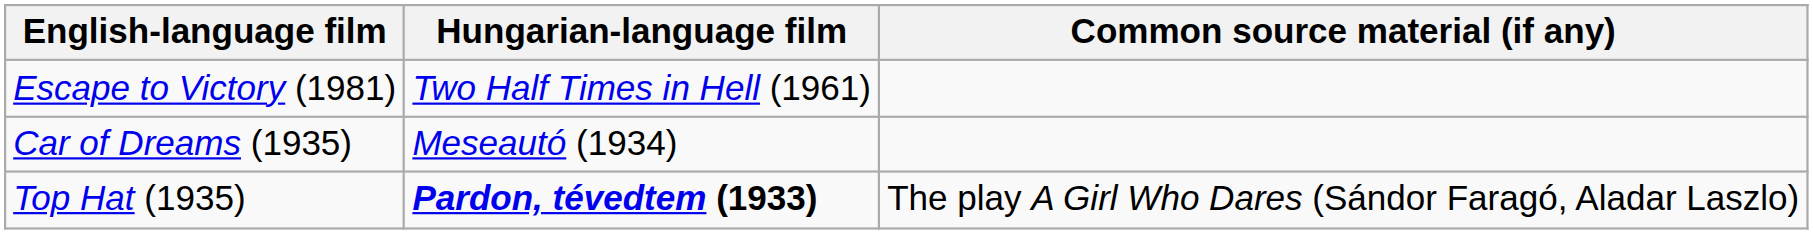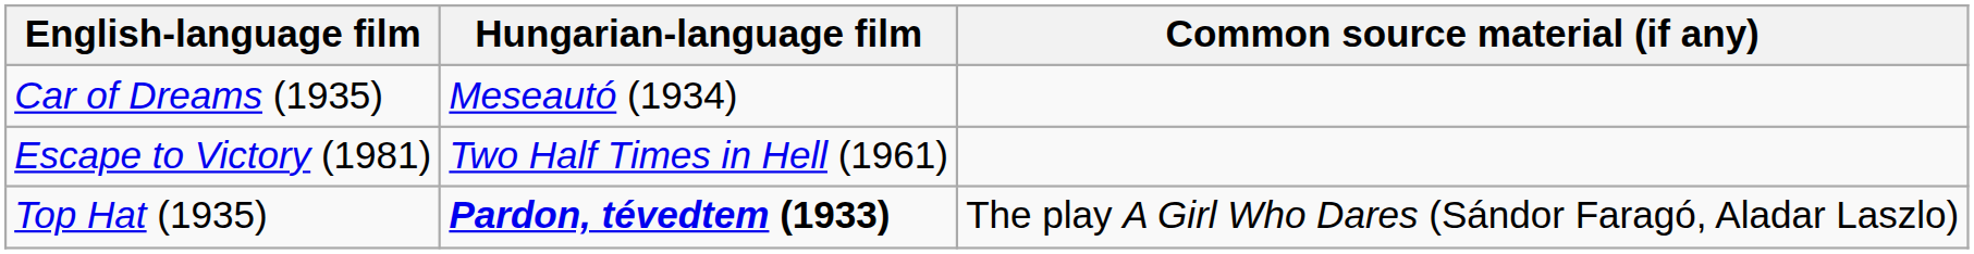 <table class="wikitable">
 <tr>
 <th>English-language film</th>
 <th>Hungarian-language film</th>
 <th>Common source material (if any)</th>
 </tr>
 <tr>
-<td><em><a href='#'>Escape to Victory</a></em> (1981)</td>
-<td><em><a href='#'>Two Half Times in Hell</a></em> (1961)</td>
+<td><em><a href='#'>Car of Dreams</a></em> (1935)</td>
+<td><em><a href='#'>Meseautó</a></em> (1934)</td>
 <td></td>
 </tr>
 <tr>
-<td><em><a href='#'>Car of Dreams</a></em> (1935)</td>
-<td><em><a href='#'>Meseautó</a></em> (1934)</td>
+<td><em><a href='#'>Escape to Victory</a></em> (1981)</td>
+<td><em><a href='#'>Two Half Times in Hell</a></em> (1961)</td>
 <td></td>
 </tr>
 <tr>
 <td><em><a href='#'>Top Hat</a></em> (1935)</td>
 <td><strong><em><a href='#'>Pardon, tévedtem</a></em> (1933)</strong></td>
 <td>The play <em>A Girl Who Dares</em> (Sándor Faragó, Aladar Laszlo)</td>
 </tr>
 </table>
